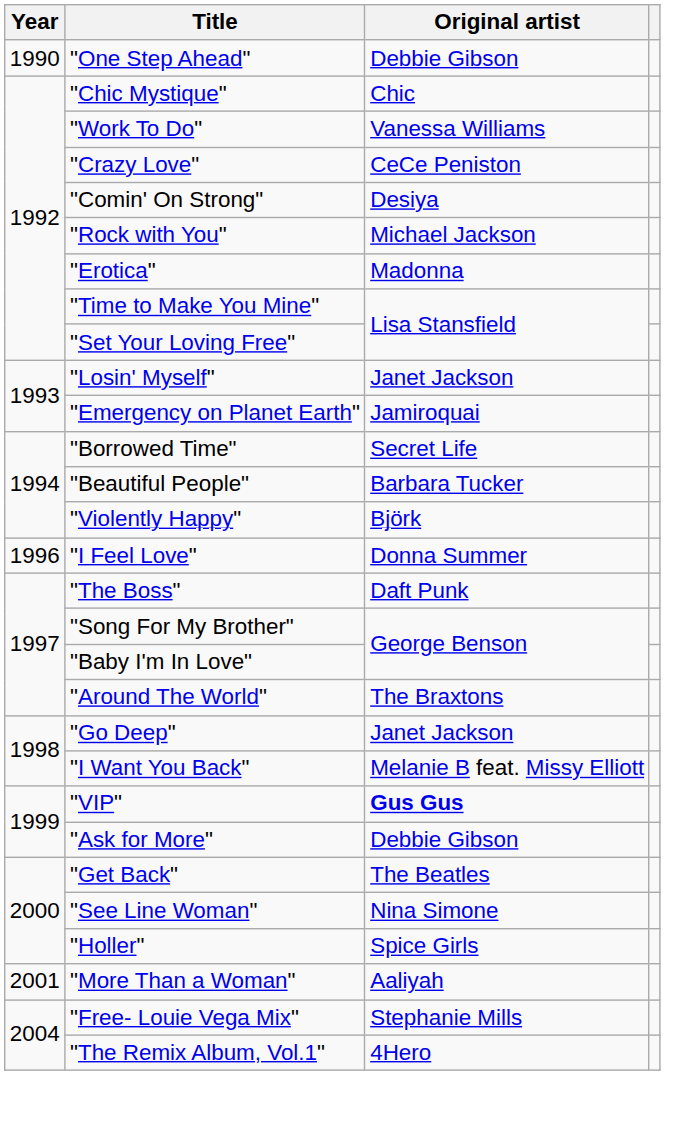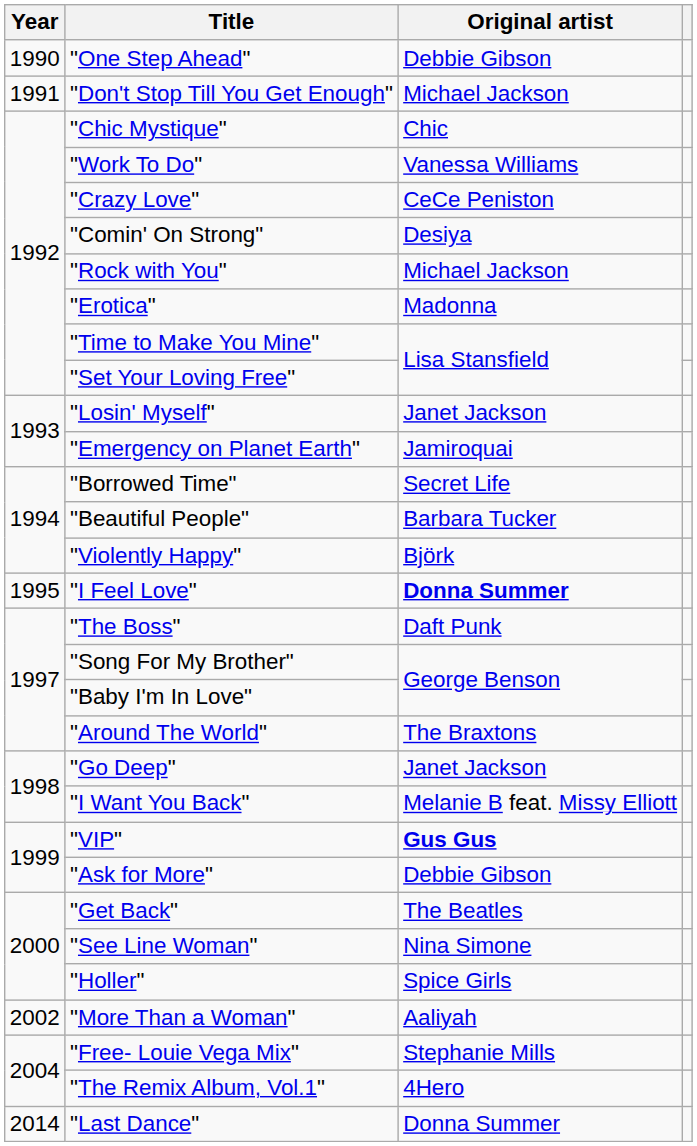 <table class="wikitable sortable">
 <tr>
 <th>Year</th>
 <th>Title</th>
 <th>Original artist</th>
 <th class="unsortable"></th>
 </tr>
 <tr>
 <td>1990</td>
 <td>"<a href='#'>One Step Ahead</a>"</td>
 <td><a href='#'>Debbie Gibson</a></td>
+<td></td>
+</tr>
+<tr>
+<td>1991</td>
+<td>"<a href='#'>Don't Stop Till You Get Enough</a>"</td>
+<td><a href='#'>Michael Jackson</a></td>
 <td></td>
 </tr>
 <tr>
 <td rowspan="8">1992</td>
 <td>"<a href='#'>Chic Mystique</a>"</td>
 <td><a href='#'>Chic</a></td>
 <td></td>
 </tr>
 <tr>
 <td>"<a href='#'>Work To Do</a>"</td>
 <td><a href='#'>Vanessa Williams</a></td>
 <td></td>
 </tr>
 <tr>
 <td>"<a href='#'>Crazy Love</a>"</td>
 <td><a href='#'>CeCe Peniston</a></td>
 <td></td>
 </tr>
 <tr>
 <td>"Comin' On Strong"</td>
 <td><a href='#'>Desiya</a></td>
 <td></td>
 </tr>
 <tr>
 <td>"<a href='#'>Rock with You</a>"</td>
 <td><a href='#'>Michael Jackson</a></td>
 <td></td>
 </tr>
 <tr>
 <td>"<a href='#'>Erotica</a>"</td>
 <td><a href='#'>Madonna</a></td>
 <td></td>
 </tr>
 <tr>
 <td>"<a href='#'>Time to Make You Mine</a>"</td>
 <td rowspan="2"><a href='#'>Lisa Stansfield</a></td>
 <td></td>
 </tr>
 <tr>
 <td>"<a href='#'>Set Your Loving Free</a>"</td>
 <td></td>
 </tr>
 <tr>
 <td rowspan="2">1993</td>
 <td>"<a href='#'>Losin' Myself</a>"</td>
 <td><a href='#'>Janet Jackson</a></td>
 <td></td>
 </tr>
 <tr>
 <td>"<a href='#'>Emergency on Planet Earth</a>"</td>
 <td><a href='#'>Jamiroquai</a></td>
 <td></td>
 </tr>
 <tr>
 <td rowspan="3">1994</td>
 <td>"Borrowed Time"</td>
 <td><a href='#'>Secret Life</a></td>
 <td></td>
 </tr>
 <tr>
 <td>"Beautiful People"</td>
 <td><a href='#'>Barbara Tucker</a></td>
 <td></td>
 </tr>
 <tr>
 <td>"<a href='#'>Violently Happy</a>"</td>
 <td><a href='#'>Björk</a></td>
 <td></td>
 </tr>
 <tr>
-<td>1996</td>
+<td>1995</td>
 <td>"<a href='#'>I Feel Love</a>"</td>
-<td><a href='#'>Donna Summer</a></td>
+<td><strong><a href='#'>Donna Summer</a></strong></td>
 <td></td>
 </tr>
 <tr>
 <td rowspan="4">1997</td>
 <td>"<a href='#'>The Boss</a>"</td>
 <td><a href='#'>Daft Punk</a></td>
 <td></td>
 </tr>
 <tr>
 <td>"Song For My Brother"</td>
 <td rowspan="2"><a href='#'>George Benson</a></td>
 <td></td>
 </tr>
 <tr>
 <td>"Baby I'm In Love"</td>
 <td></td>
 </tr>
 <tr>
 <td>"<a href='#'>Around The World</a>"</td>
 <td><a href='#'>The Braxtons</a></td>
 <td></td>
 </tr>
 <tr>
 <td rowspan="2">1998</td>
 <td>"<a href='#'>Go Deep</a>"</td>
 <td><a href='#'>Janet Jackson</a></td>
 <td></td>
 </tr>
 <tr>
 <td>"<a href='#'>I Want You Back</a>"</td>
 <td><a href='#'>Melanie B</a> feat. <a href='#'>Missy Elliott</a></td>
 <td></td>
 </tr>
 <tr>
 <td rowspan="2">1999</td>
 <td>"<a href='#'>VIP</a>"</td>
 <td><strong><a href='#'>Gus Gus</a></strong></td>
 <td></td>
 </tr>
 <tr>
 <td>"<a href='#'>Ask for More</a>"</td>
 <td><a href='#'>Debbie Gibson</a></td>
 <td></td>
 </tr>
 <tr>
 <td rowspan="3">2000</td>
 <td>"<a href='#'>Get Back</a>"</td>
 <td><a href='#'>The Beatles</a></td>
 <td></td>
 </tr>
 <tr>
 <td>"<a href='#'>See Line Woman</a>"</td>
 <td><a href='#'>Nina Simone</a></td>
 <td></td>
 </tr>
 <tr>
 <td>"<a href='#'>Holler</a>"</td>
 <td><a href='#'>Spice Girls</a></td>
 <td></td>
 </tr>
 <tr>
-<td>2001</td>
+<td>2002</td>
 <td>"<a href='#'>More Than a Woman</a>"</td>
 <td><a href='#'>Aaliyah</a></td>
 <td></td>
 </tr>
 <tr>
 <td rowspan="2">2004</td>
 <td>"<a href='#'>Free- Louie Vega Mix</a>"</td>
 <td><a href='#'>Stephanie Mills</a></td>
 <td></td>
 </tr>
 <tr>
 <td>"<a href='#'>The Remix Album, Vol.1</a>"</td>
 <td><a href='#'>4Hero</a></td>
 <td></td>
 </tr>
+<tr>
+<td>2014</td>
+<td>"<a href='#'>Last Dance</a>"</td>
+<td><a href='#'>Donna Summer</a></td>
+<td></td>
+</tr>
 </table>
